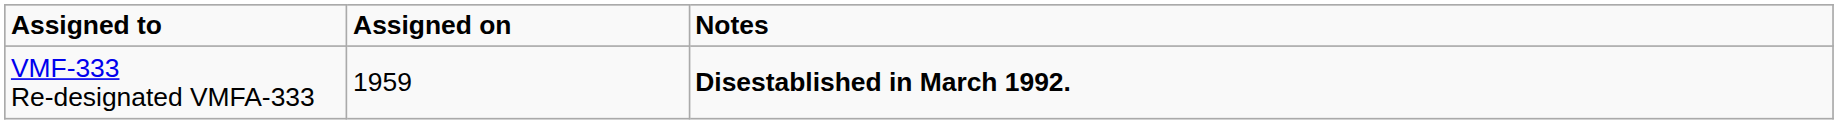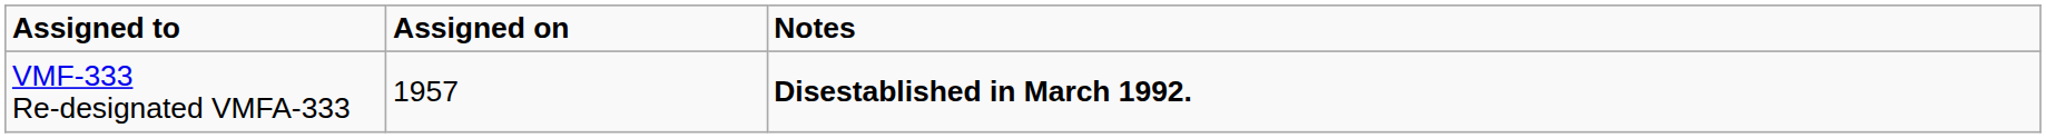 <table class="wikitable" style="width: 70%;">
 <tr>
 <td style="width: 200px;"><strong>Assigned to</strong></td>
 <td style="width: 200px;"><strong>Assigned on</strong></td>
 <td><strong>Notes</strong></td>
 </tr>
 <tr>
 <td><a href='#'>VMF-333</a><br>Re-designated VMFA-333</td>
-<td>1959</td>
+<td>1957</td>
 <td><strong>Disestablished in March 1992.</strong></td>
 </tr>
 </table>
